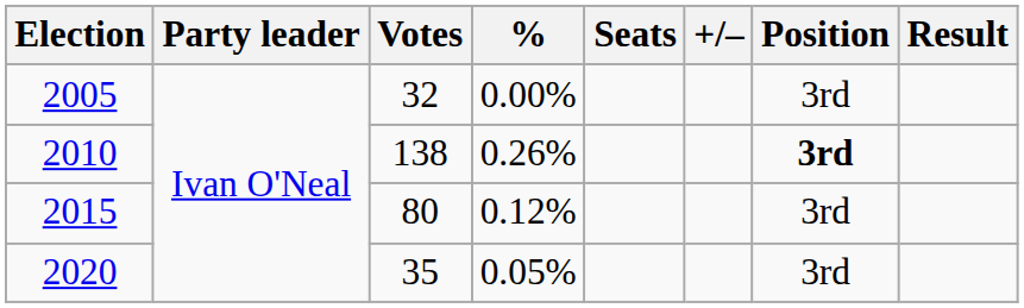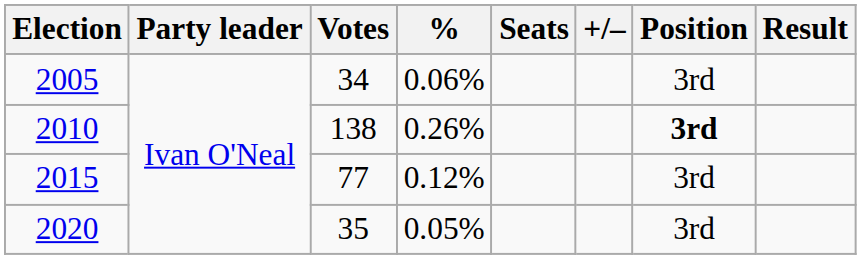 <table class=wikitable style=text-align:center>
 <tr>
 <th><strong>Election</strong></th>
 <th>Party leader</th>
 <th><strong>Votes</strong></th>
 <th><strong>%</strong></th>
 <th><strong>Seats</strong></th>
 <th>+/–</th>
 <th><strong>Position</strong></th>
 <th><strong>Result</strong></th>
 </tr>
 <tr>
 <td><a href='#'>2005</a></td>
 <td rowspan="4"><a href='#'>Ivan O'Neal</a></td>
-<td>32</td>
-<td>0.00%</td>
+<td>34</td>
+<td>0.06%</td>
 <td></td>
 <td></td>
 <td> 3rd</td>
 <td></td>
 </tr>
 <tr>
 <td><a href='#'>2010</a></td>
 <td>138</td>
 <td>0.26%</td>
 <td></td>
 <td></td>
 <td><strong> 3rd</strong></td>
 <td></td>
 </tr>
 <tr>
 <td><a href='#'>2015</a></td>
-<td>80</td>
+<td>77</td>
 <td>0.12%</td>
 <td></td>
 <td></td>
 <td> 3rd</td>
 <td></td>
 </tr>
 <tr>
 <td><a href='#'>2020</a></td>
 <td>35</td>
 <td>0.05%</td>
 <td></td>
 <td></td>
 <td> 3rd</td>
 <td></td>
 </tr>
 </table>
